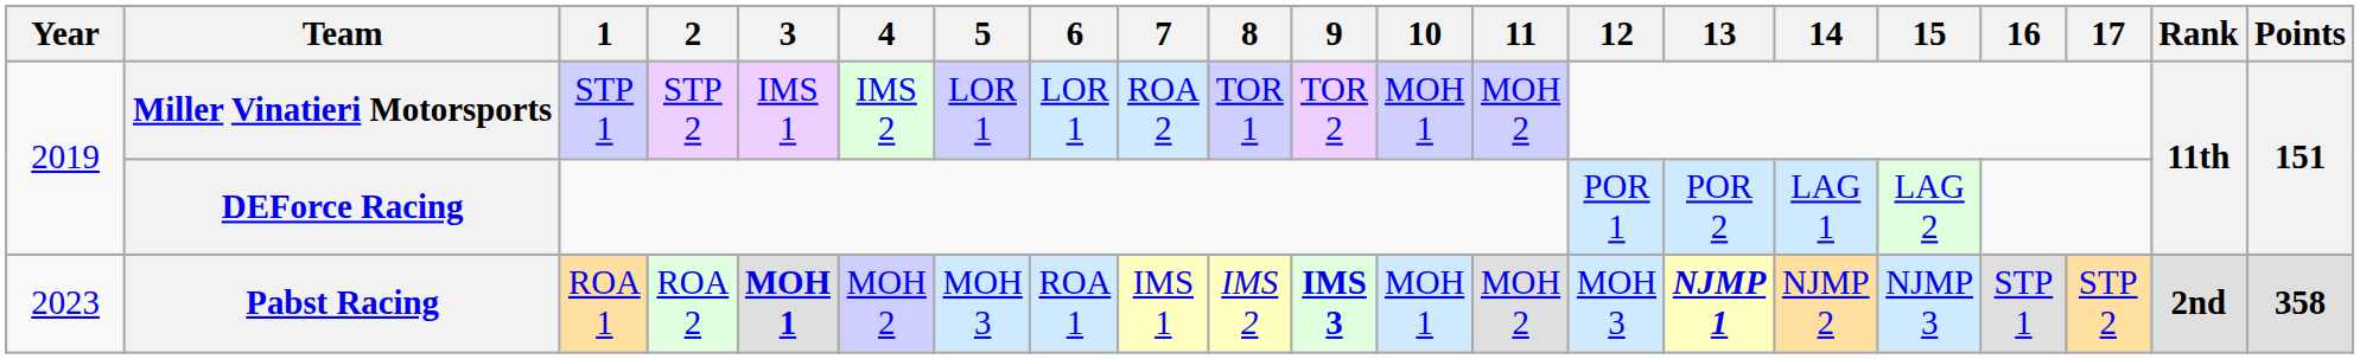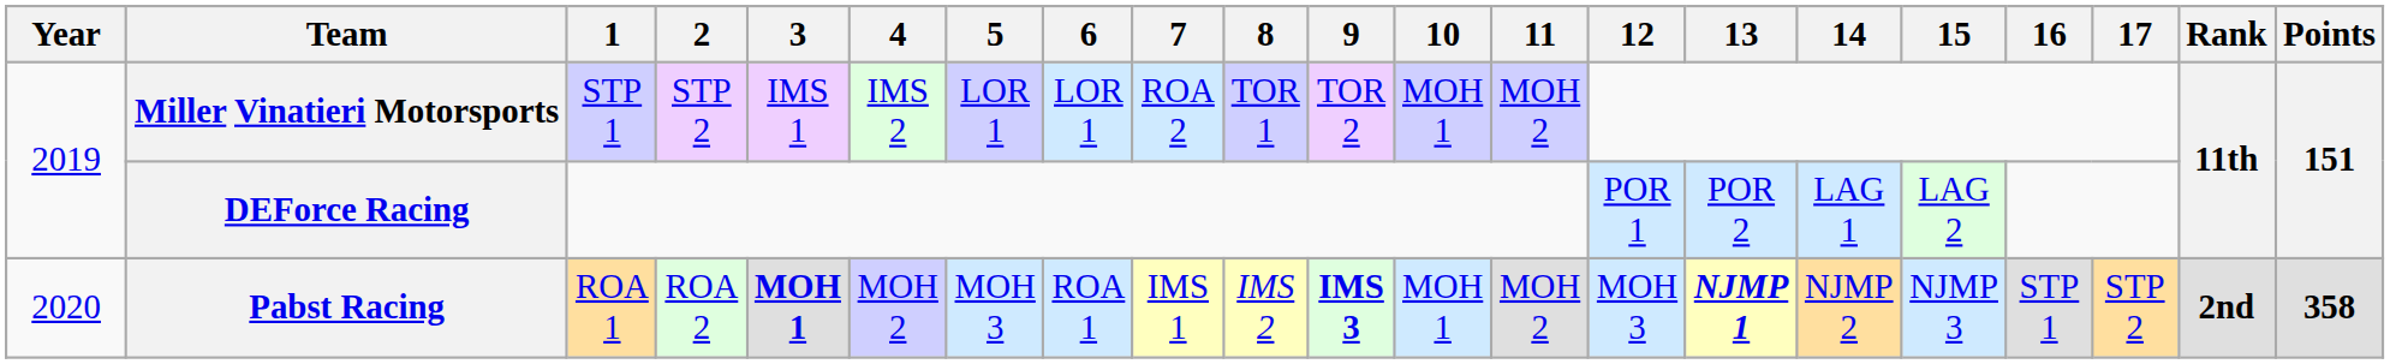 <table class="wikitable" style="font-size:85%; text-align:center">
 <tr>
 <th style="width:3em;">Year</th>
 <th>Team</th>
 <th style="width:2em;">1</th>
 <th style="width:2em;">2</th>
 <th style="width:2em;">3</th>
 <th style="width:2em;">4</th>
 <th style="width:2em;">5</th>
 <th style="width:2em;">6</th>
 <th style="width:2em;">7</th>
 <th style="width:2em;">8</th>
 <th style="width:2em;">9</th>
 <th style="width:2em;">10</th>
 <th style="width:2em;">11</th>
 <th style="width:2em;">12</th>
 <th style="width:2em;">13</th>
 <th style="width:2em;">14</th>
 <th style="width:2em;">15</th>
 <th style="width:2em;">16</th>
 <th style="width:2em;">17</th>
 <th style="width:2em;">Rank</th>
 <th>Points</th>
 </tr>
 <tr>
 <td rowspan="2"><a href='#'>2019</a></td>
 <th nowrap><a href='#'>Miller</a> <a href='#'>Vinatieri</a> Motorsports</th>
 <td style="background:#CFCFFF;"><a href='#'>STP<br>1</a><br></td>
 <td style="background:#EFCFFF;"><a href='#'>STP<br>2</a><br></td>
 <td style="background:#EFCFFF;"><a href='#'>IMS<br>1</a><br></td>
 <td style="background:#DFFFDF;"><a href='#'>IMS<br>2</a><br></td>
 <td style="background:#CFCFFF;"><a href='#'>LOR<br>1</a><br></td>
 <td style="background:#CFEAFF;"><a href='#'>LOR<br>1</a><br></td>
 <td style="background:#CFEAFF;"><a href='#'>ROA<br>2</a><br></td>
 <td style="background:#CFCFFF;"><a href='#'>TOR<br>1</a><br></td>
 <td style="background:#EFCFFF;"><a href='#'>TOR<br>2</a><br></td>
 <td style="background:#CFCFFF;"><a href='#'>MOH<br>1</a><br></td>
 <td style="background:#CFCFFF;"><a href='#'>MOH<br>2</a><br></td>
 <td colspan=6></td>
 <th rowspan="2">11th</th>
 <th rowspan="2">151</th>
 </tr>
 <tr>
 <th nowrap><a href='#'>DEForce Racing</a></th>
 <td colspan=11></td>
 <td style="background:#CFEAFF;"><a href='#'>POR<br>1</a><br></td>
 <td style="background:#CFEAFF;"><a href='#'>POR<br>2</a><br></td>
 <td style="background:#CFEAFF;"><a href='#'>LAG<br>1</a><br></td>
 <td style="background:#DFFFDF;"><a href='#'>LAG<br>2</a><br></td>
 <td colspan=2></td>
 </tr>
 <tr>
-<td><a href='#'>2023</a></td>
+<td><a href='#'>2020</a></td>
 <th nowrap><a href='#'>Pabst Racing</a></th>
 <td style="background:#FFDF9F;"><a href='#'>ROA<br>1</a><br></td>
 <td style="background:#DFFFDF;"><a href='#'>ROA<br>2</a><br></td>
 <td style="background:#DFDFDF;"><strong><a href='#'>MOH<br>1</a></strong><br></td>
 <td style="background:#CFCFFF;"><a href='#'>MOH<br>2</a><br></td>
 <td style="background:#CFEAFF;"><a href='#'>MOH<br>3</a><br></td>
 <td style="background:#CFEAFF;"><a href='#'>ROA<br>1</a><br></td>
 <td style="background:#FFFFBF;"><a href='#'>IMS<br>1</a><br></td>
 <td style="background:#FFFFBF;"><em><a href='#'>IMS<br>2</a></em><br></td>
 <td style="background:#DFFFDF;"><strong><a href='#'>IMS<br>3</a></strong><br></td>
 <td style="background:#CFEAFF;"><a href='#'>MOH<br>1</a><br></td>
 <td style="background:#DFDFDF;"><a href='#'>MOH<br>2</a><br></td>
 <td style="background:#CFEAFF;"><a href='#'>MOH<br>3</a><br></td>
 <td style="background:#FFFFBF;"><strong><em><a href='#'>NJMP<br>1</a></em></strong><br></td>
 <td style="background:#FFDF9F;"><a href='#'>NJMP<br>2</a><br></td>
 <td style="background:#CFEAFF;"><a href='#'>NJMP<br>3</a><br></td>
 <td style="background:#DFDFDF;"><a href='#'>STP<br>1</a><br></td>
 <td style="background:#FFDF9F;"><a href='#'>STP<br>2</a><br></td>
 <th style="background:#DFDFDF;">2nd</th>
 <th style="background:#DFDFDF;">358</th>
 </tr>
 </table>
